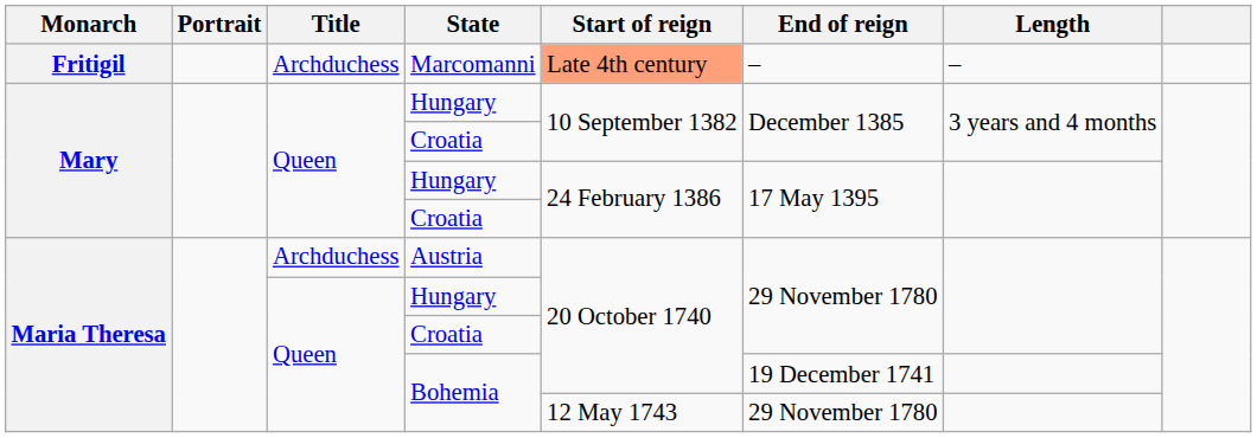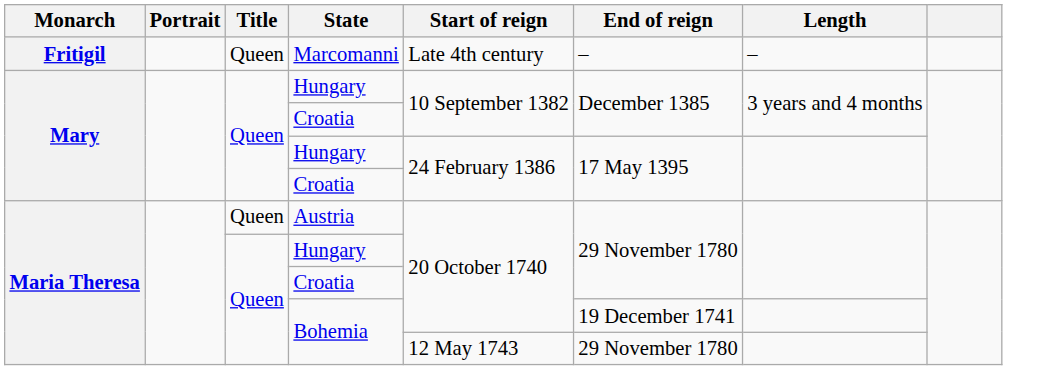 <table class="wikitable sortable">
 <tr>
 <th>Monarch</th>
 <th>Portrait</th>
 <th>Title</th>
 <th>State</th>
 <th>Start of reign</th>
 <th>End of reign</th>
 <th>Length</th>
 <th class="unsortable" width="50px"></th>
 </tr>
 <tr>
 <th><a href='#'>Fritigil</a></th>
 <td></td>
-<td><a href='#'>Archduchess</a></td>
+<td>Queen</td>
 <td><a href='#'>Marcomanni</a></td>
-<td style="background: lightsalmon;">Late 4th century</td>
+<td>Late 4th century</td>
 <td>–</td>
 <td>–</td>
 <td></td>
 </tr>
 <tr>
 <th rowspan="4"><a href='#'>Mary</a></th>
 <td rowspan="4"></td>
 <td rowspan="4"><a href='#'>Queen</a></td>
 <td><a href='#'>Hungary</a></td>
 <td rowspan="2">10 September 1382</td>
 <td rowspan="2">December 1385</td>
 <td rowspan="2">3 years and 4 months</td>
 <td rowspan="4"></td>
 </tr>
 <tr>
 <td><a href='#'>Croatia</a></td>
 </tr>
 <tr>
 <td><a href='#'>Hungary</a></td>
 <td rowspan="2">24 February 1386</td>
 <td rowspan="2">17 May 1395</td>
 <td rowspan="2"></td>
 </tr>
 <tr>
 <td><a href='#'>Croatia</a></td>
 </tr>
 <tr>
 <th rowspan="5"><a href='#'>Maria Theresa</a></th>
 <td rowspan="5"></td>
-<td><a href='#'>Archduchess</a></td>
+<td>Queen</td>
 <td><a href='#'>Austria</a></td>
 <td rowspan="4">20 October 1740</td>
 <td rowspan="3">29 November 1780</td>
 <td rowspan="3"></td>
 <td rowspan="5"></td>
 </tr>
 <tr>
 <td rowspan="4"><a href='#'>Queen</a></td>
 <td><a href='#'>Hungary</a></td>
 </tr>
 <tr>
 <td><a href='#'>Croatia</a></td>
 </tr>
 <tr>
 <td rowspan="2"><a href='#'>Bohemia</a></td>
 <td>19 December 1741</td>
 <td></td>
 </tr>
 <tr>
 <td>12 May 1743</td>
 <td>29 November 1780</td>
 <td></td>
 </tr>
 </table>
